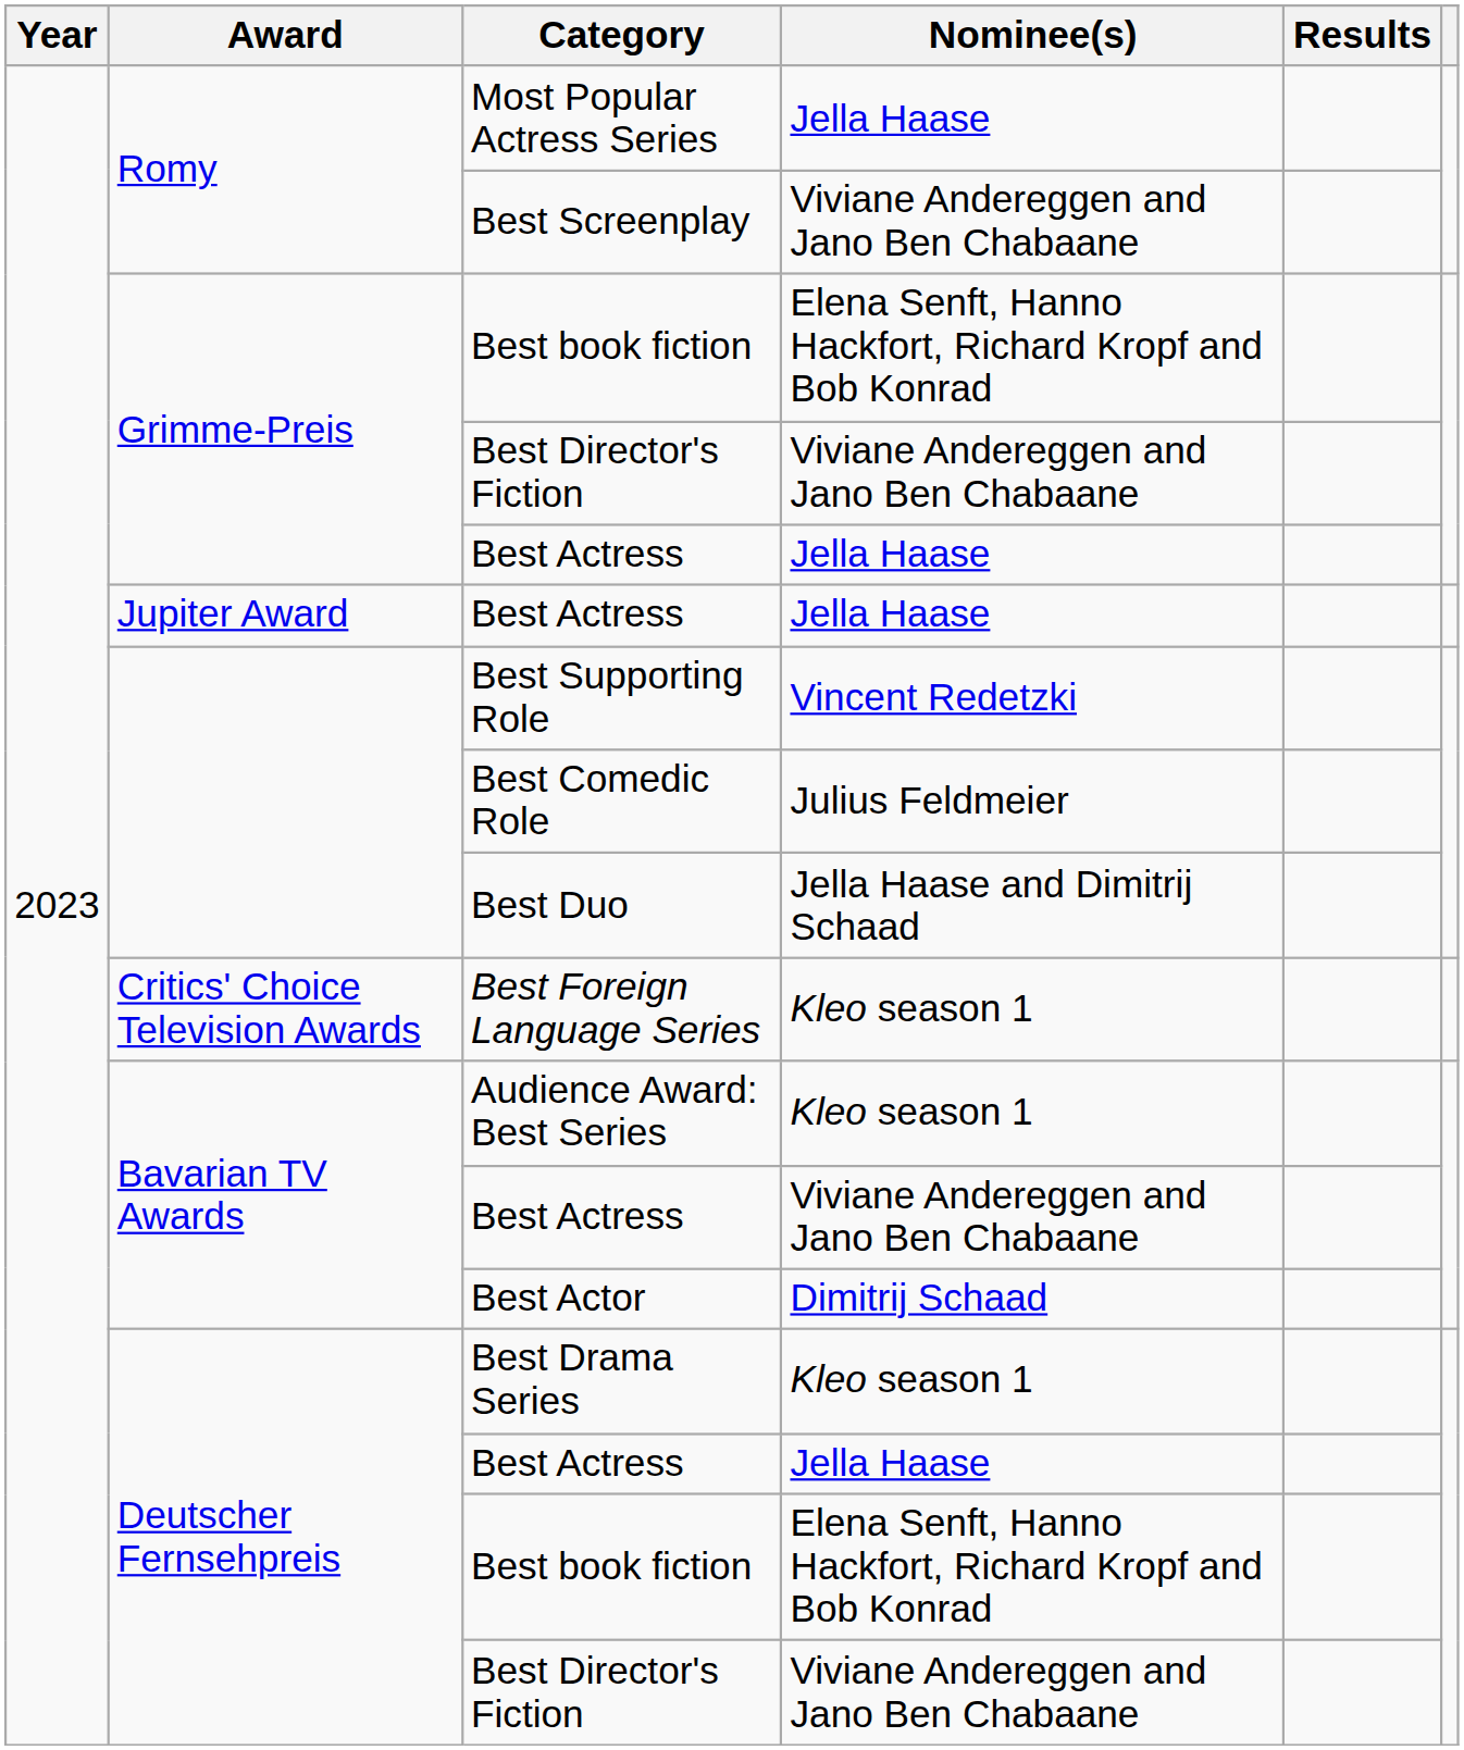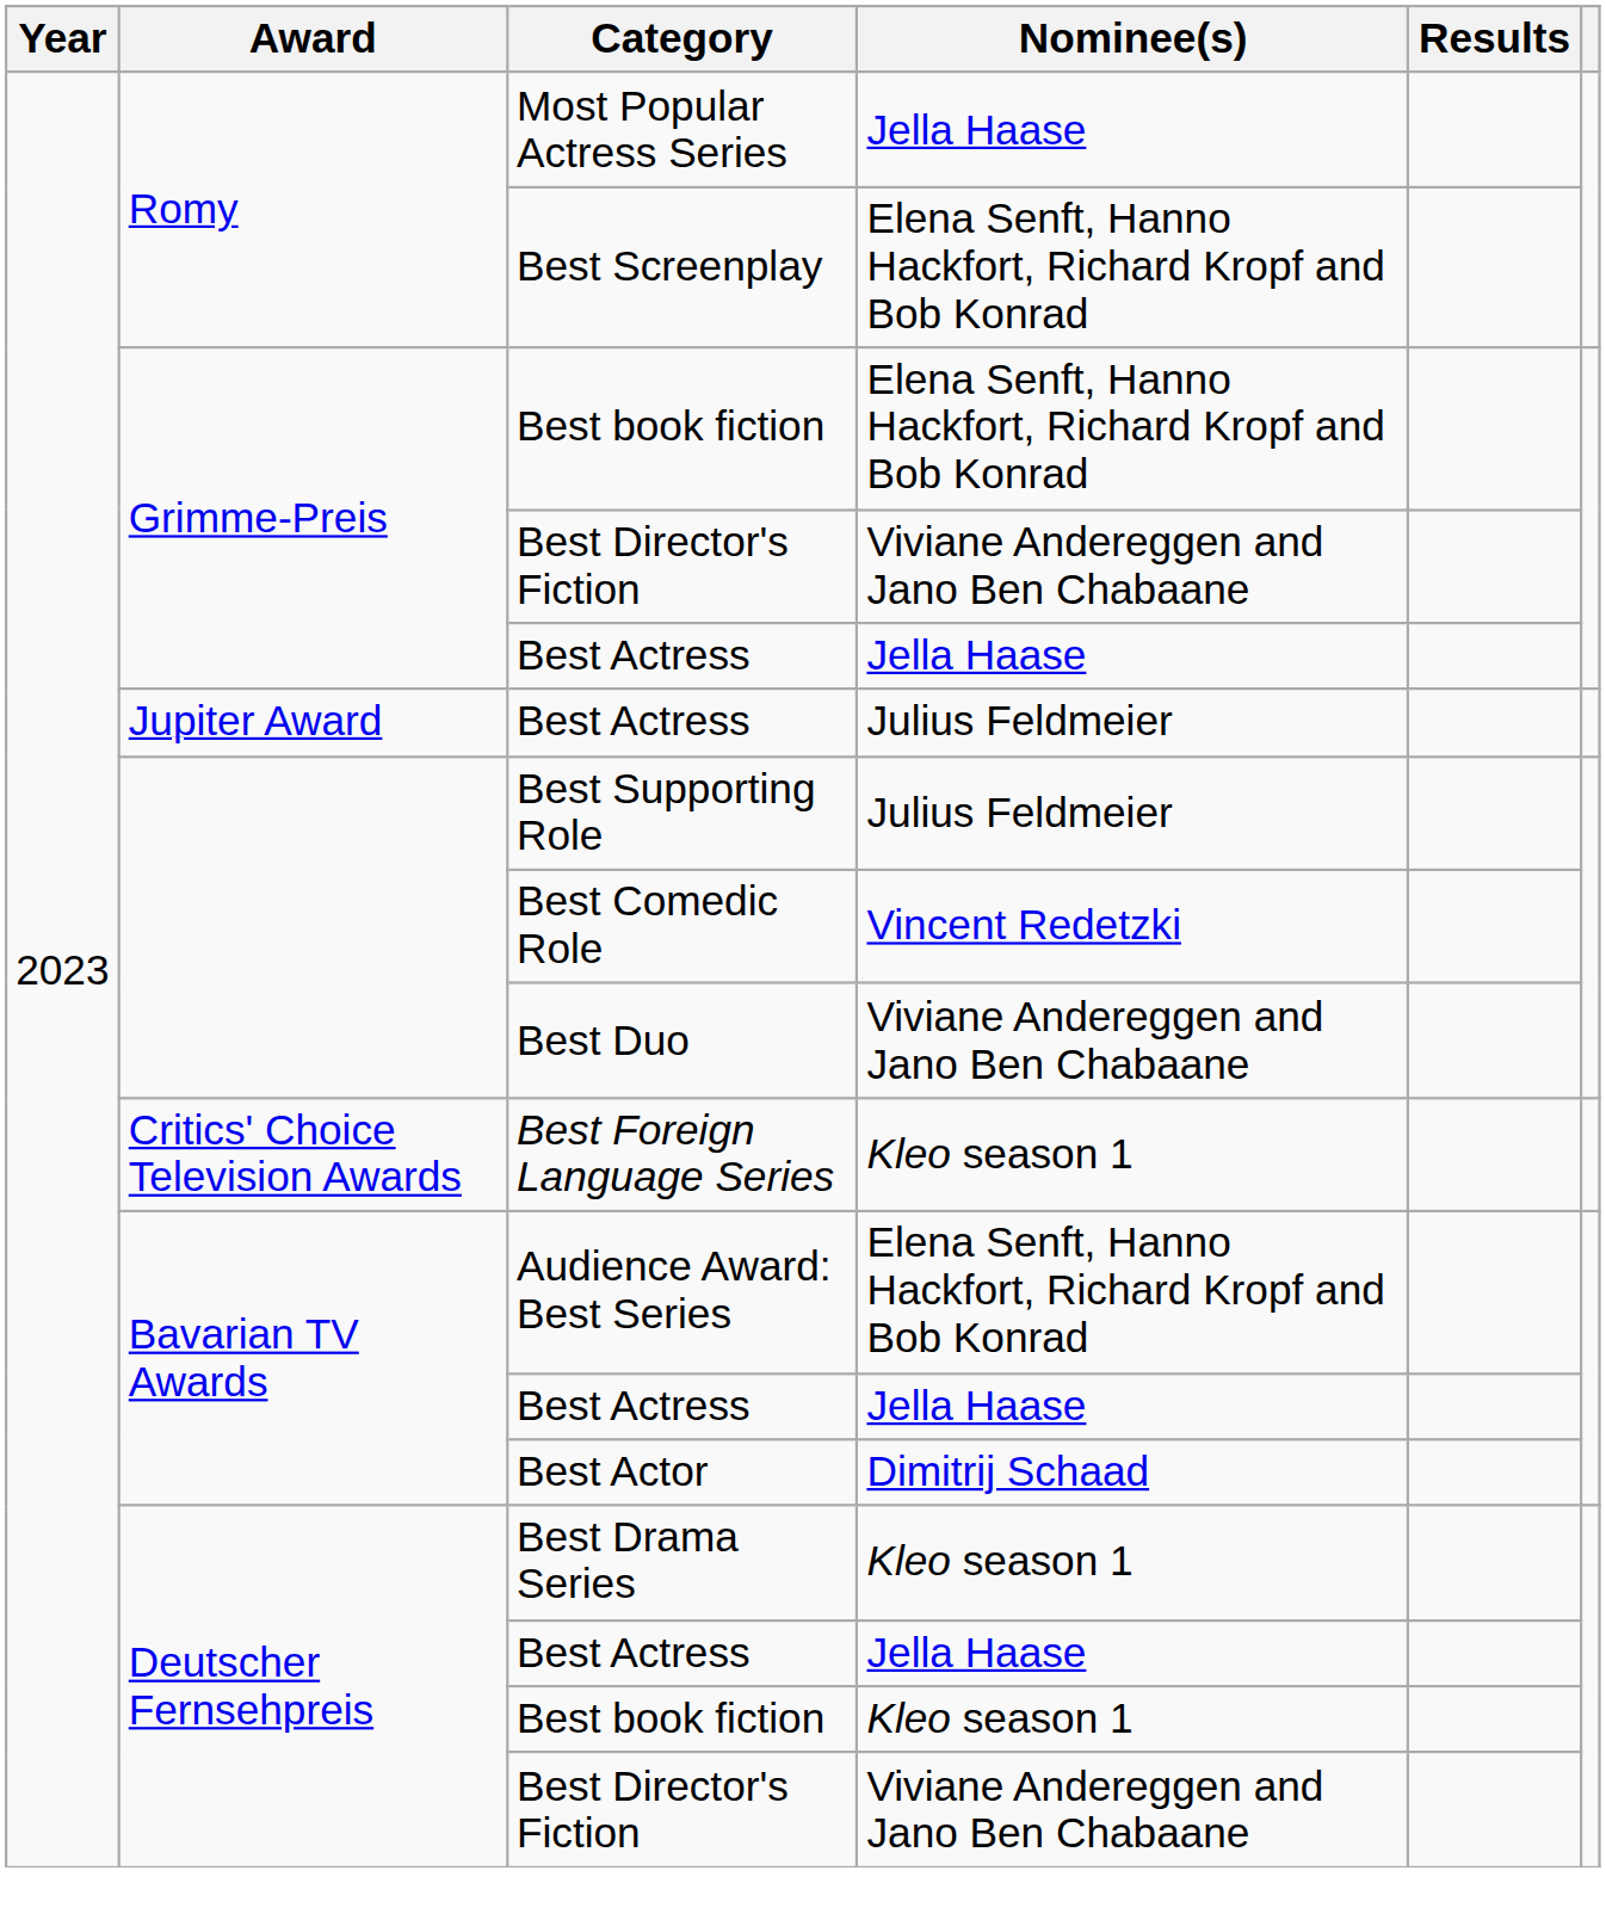 <table class="wikitable plainrowheaders sortable">
 <tr>
 <th scope="col">Year</th>
 <th scope="col">Award</th>
 <th scope="col">Category</th>
 <th scope="col">Nominee(s)</th>
 <th scope="col">Results</th>
 <th class="unsortable" scope="col"></th>
 </tr>
 <tr>
 <td rowspan="17">2023</td>
 <td rowspan="2"><a href='#'>Romy</a></td>
 <td>Most Popular Actress Series</td>
 <td><a href='#'>Jella Haase</a></td>
 <td></td>
 <td rowspan="2"></td>
 </tr>
 <tr>
 <td>Best Screenplay</td>
-<td>Viviane Andereggen and Jano Ben Chabaane</td>
+<td>Elena Senft, Hanno Hackfort, Richard Kropf and Bob Konrad</td>
 <td></td>
 </tr>
 <tr>
 <td rowspan="3"><a href='#'>Grimme-Preis</a></td>
 <td>Best book fiction</td>
 <td>Elena Senft, Hanno Hackfort, Richard Kropf and Bob Konrad</td>
 <td></td>
 <td rowspan="3"></td>
 </tr>
 <tr>
 <td>Best Director's Fiction</td>
 <td>Viviane Andereggen and Jano Ben Chabaane</td>
 <td></td>
 </tr>
 <tr>
 <td>Best Actress</td>
 <td><a href='#'>Jella Haase</a></td>
 <td></td>
 </tr>
 <tr>
 <td><a href='#'>Jupiter Award</a></td>
 <td>Best Actress</td>
-<td><a href='#'>Jella Haase</a></td>
+<td>Julius Feldmeier</td>
 <td></td>
 <td></td>
 </tr>
 <tr>
 <td rowspan="3"></td>
 <td>Best Supporting Role</td>
-<td><a href='#'>Vincent Redetzki</a></td>
+<td>Julius Feldmeier</td>
 <td></td>
 <td rowspan="3"></td>
 </tr>
 <tr>
 <td>Best Comedic Role</td>
-<td>Julius Feldmeier</td>
+<td><a href='#'>Vincent Redetzki</a></td>
 <td></td>
 </tr>
 <tr>
 <td>Best Duo</td>
-<td>Jella Haase and Dimitrij Schaad</td>
+<td>Viviane Andereggen and Jano Ben Chabaane</td>
 <td></td>
 </tr>
 <tr>
 <td><a href='#'>Critics' Choice Television Awards</a></td>
 <td><em>Best Foreign Language Series</em></td>
 <td><em>Kleo</em> season 1</td>
 <td></td>
 <td></td>
 </tr>
 <tr>
 <td rowspan="3"><a href='#'>Bavarian TV Awards</a></td>
 <td>Audience Award: Best Series</td>
-<td><em>Kleo</em> season 1</td>
+<td>Elena Senft, Hanno Hackfort, Richard Kropf and Bob Konrad</td>
 <td></td>
 <td rowspan="3"></td>
 </tr>
 <tr>
 <td>Best Actress</td>
-<td>Viviane Andereggen and Jano Ben Chabaane</td>
+<td><a href='#'>Jella Haase</a></td>
 <td></td>
 </tr>
 <tr>
 <td>Best Actor</td>
 <td><a href='#'>Dimitrij Schaad</a></td>
 <td></td>
 </tr>
 <tr>
 <td rowspan="4"><a href='#'>Deutscher Fernsehpreis</a></td>
 <td>Best Drama Series</td>
 <td><em>Kleo</em> season 1</td>
 <td></td>
 <td rowspan="4"></td>
 </tr>
 <tr>
 <td>Best Actress</td>
 <td><a href='#'>Jella Haase</a></td>
 <td></td>
 </tr>
 <tr>
 <td>Best book fiction</td>
-<td>Elena Senft, Hanno Hackfort, Richard Kropf and Bob Konrad</td>
+<td><em>Kleo</em> season 1</td>
 <td></td>
 </tr>
 <tr>
 <td>Best Director's Fiction</td>
 <td>Viviane Andereggen and Jano Ben Chabaane</td>
 <td></td>
 </tr>
 </table>
